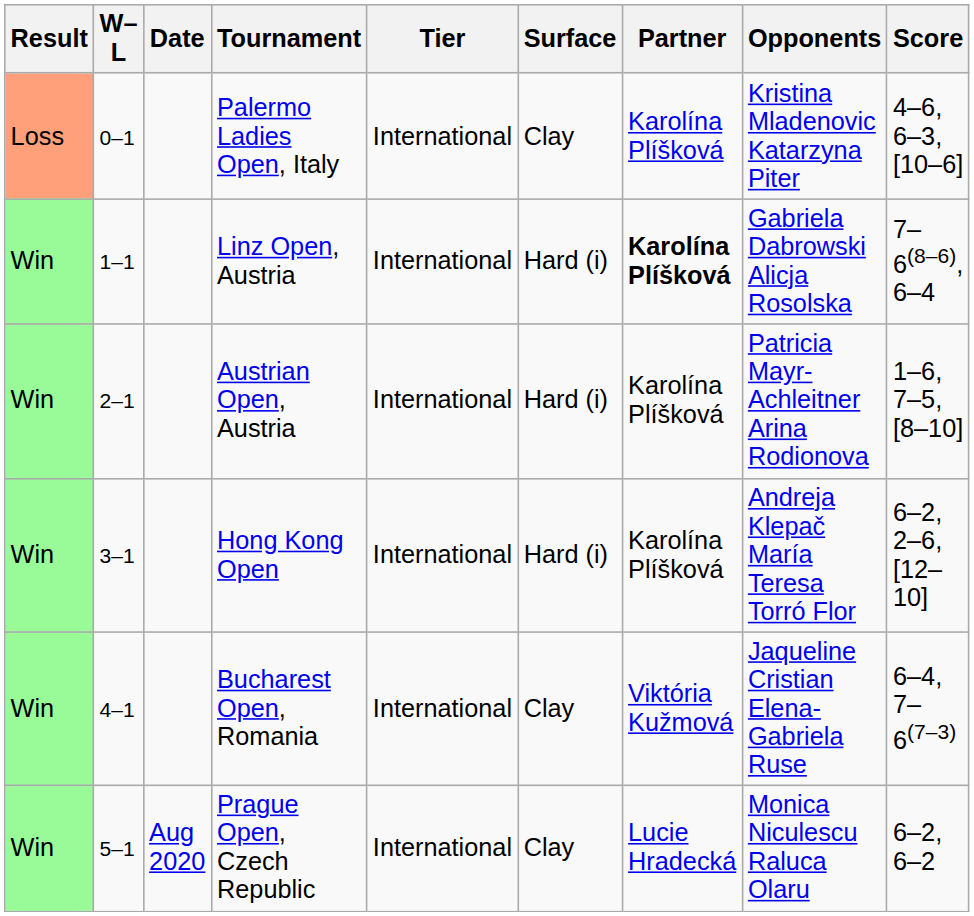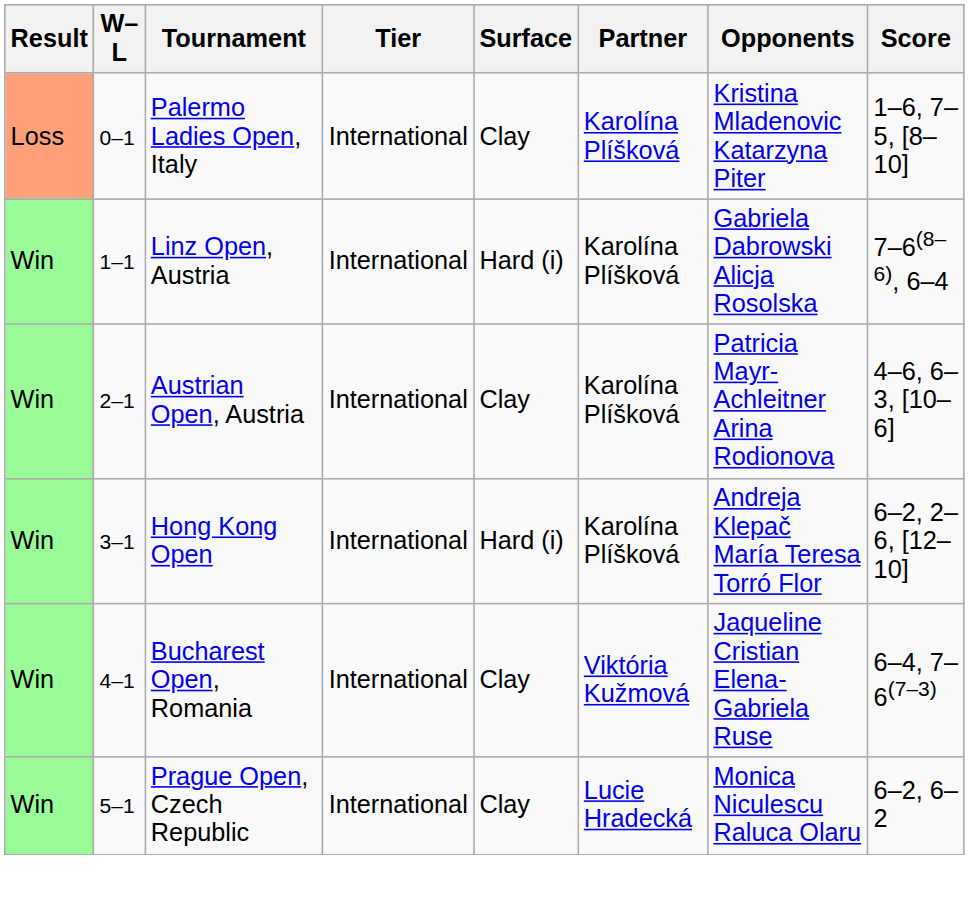 <table class="sortable wikitable">
 <tr>
 <th>Result</th>
 <th class="unsortable">W–L</th>
-<th>Date</th>
 <th>Tournament</th>
 <th>Tier</th>
 <th>Surface</th>
 <th>Partner</th>
 <th>Opponents</th>
 <th>Score</th>
 </tr>
 <tr>
 <td style="background:#ffa07a;">Loss</td>
 <td><small>0–1</small></td>
-<td><a href='#'></a></td>
 <td><a href='#'>Palermo Ladies Open</a>, Italy</td>
 <td>International</td>
 <td>Clay</td>
 <td> <a href='#'>Karolína Plíšková</a></td>
 <td> <a href='#'>Kristina Mladenovic</a> <br>  <a href='#'>Katarzyna Piter</a></td>
-<td>4–6, 6–3, [10–6]</td>
+<td>1–6, 7–5, [8–10]</td>
 </tr>
 <tr>
 <td style="background:#98fb98;">Win</td>
 <td><small>1–1</small></td>
-<td><a href='#'></a></td>
 <td><a href='#'>Linz Open</a>, Austria</td>
 <td>International</td>
 <td>Hard (i)</td>
-<td><strong> Karolína Plíšková</strong></td>
+<td> Karolína Plíšková</td>
 <td> <a href='#'>Gabriela Dabrowski</a> <br>  <a href='#'>Alicja Rosolska</a></td>
 <td>7–6<sup>(8–6)</sup>, 6–4</td>
 </tr>
 <tr>
 <td style="background:#98fb98;">Win</td>
 <td><small>2–1</small></td>
-<td><a href='#'></a></td>
 <td><a href='#'>Austrian Open</a>, Austria</td>
 <td>International</td>
-<td>Hard (i)</td>
+<td>Clay</td>
 <td> Karolína Plíšková</td>
 <td> <a href='#'>Patricia Mayr-Achleitner</a> <br>  <a href='#'>Arina Rodionova</a></td>
-<td>1–6, 7–5, [8–10]</td>
+<td>4–6, 6–3, [10–6]</td>
 </tr>
 <tr>
 <td style="background:#98fb98;">Win</td>
 <td><small>3–1</small></td>
-<td><a href='#'></a></td>
 <td><a href='#'>Hong Kong Open</a></td>
 <td>International</td>
 <td>Hard (i)</td>
 <td> Karolína Plíšková</td>
 <td> <a href='#'>Andreja Klepač</a> <br>  <a href='#'>María Teresa Torró Flor</a></td>
 <td>6–2, 2–6, [12–10]</td>
 </tr>
 <tr>
 <td style="background:#98fb98;">Win</td>
 <td><small>4–1</small></td>
-<td><a href='#'></a></td>
 <td><a href='#'>Bucharest Open</a>, Romania</td>
 <td>International</td>
 <td>Clay</td>
 <td> <a href='#'>Viktória Kužmová</a></td>
 <td> <a href='#'>Jaqueline Cristian</a> <br>  <a href='#'>Elena-Gabriela Ruse</a></td>
 <td>6–4, 7–6<sup>(7–3)</sup></td>
 </tr>
 <tr>
 <td style="background:#98fb98;">Win</td>
 <td><small>5–1</small></td>
-<td><a href='#'>Aug 2020</a></td>
 <td><a href='#'>Prague Open</a>, Czech Republic</td>
 <td>International</td>
 <td>Clay</td>
 <td> <a href='#'>Lucie Hradecká</a></td>
 <td> <a href='#'>Monica Niculescu</a> <br>  <a href='#'>Raluca Olaru</a></td>
 <td>6–2, 6–2</td>
 </tr>
 </table>
